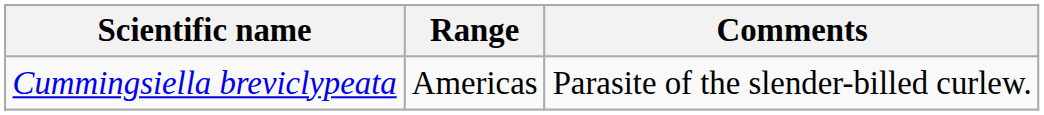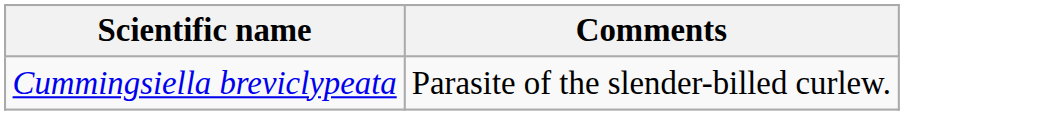 <table class="wikitable">
 <tr>
 <th>Scientific name</th>
-<th>Range</th>
 <th class="unsortable">Comments</th>
 </tr>
 <tr>
 <td><em><a href='#'>Cummingsiella breviclypeata</a></em></td>
-<td>Americas</td>
 <td>Parasite of the slender-billed curlew.</td>
 </tr>
 </table>
